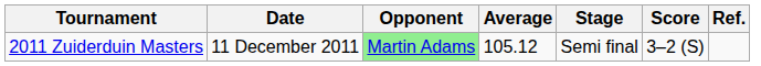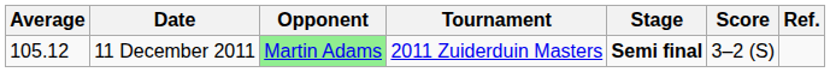 <table class="wikitable">
 <tr>
-<th>Tournament</th>
+<th>Average</th>
 <th>Date</th>
 <th>Opponent</th>
-<th>Average</th>
+<th>Tournament</th>
 <th>Stage</th>
 <th>Score</th>
 <th>Ref.</th>
 </tr>
 <tr>
-<td><a href='#'>2011 Zuiderduin Masters</a></td>
+<td>105.12</td>
 <td>11 December 2011</td>
 <td style="background: lightgreen;"> <a href='#'>Martin Adams</a></td>
-<td>105.12</td>
-<td>Semi final</td>
+<td><a href='#'>2011 Zuiderduin Masters</a></td>
+<td><strong>Semi final</strong></td>
 <td>3–2 (S)</td>
 <td></td>
 </tr>
 </table>
